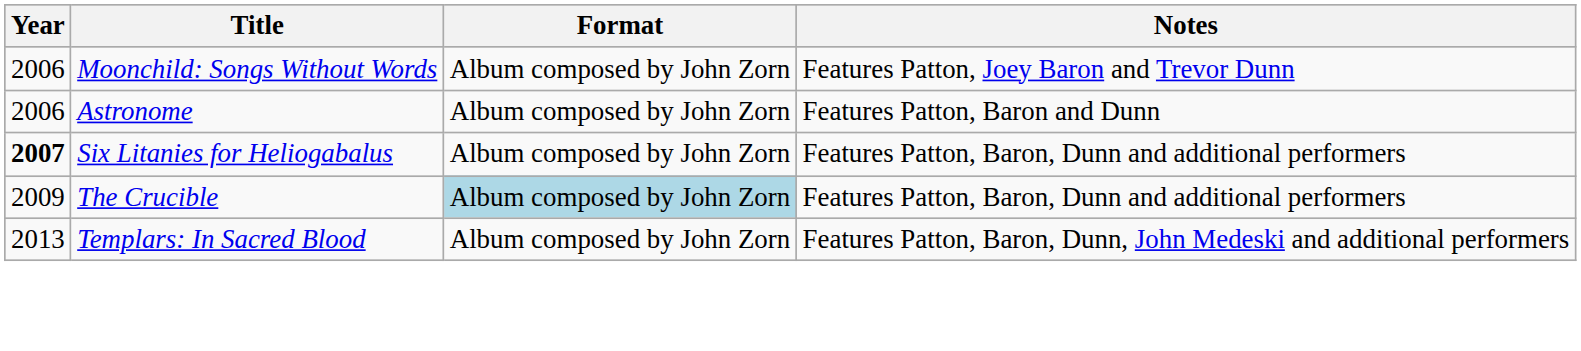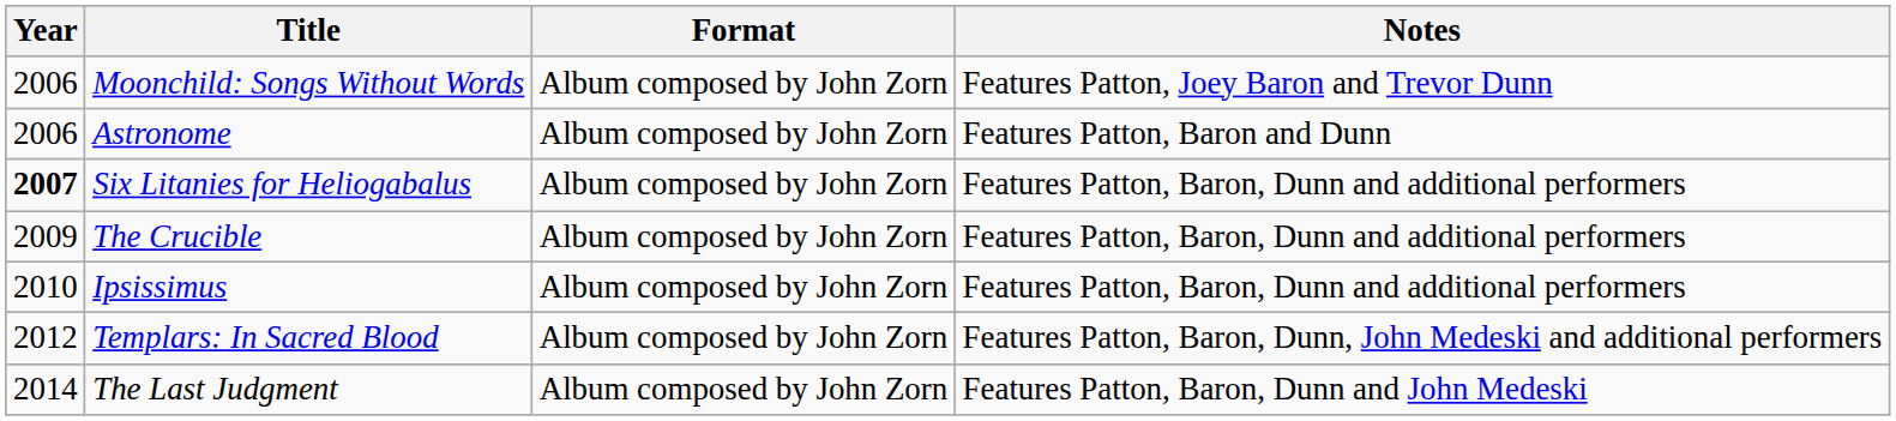 <table class="wikitable">
 <tr>
 <th>Year</th>
 <th>Title</th>
 <th>Format</th>
 <th>Notes</th>
 </tr>
 <tr>
 <td>2006</td>
 <td><em><a href='#'>Moonchild: Songs Without Words</a></em></td>
 <td>Album composed by John Zorn</td>
 <td>Features Patton, <a href='#'>Joey Baron</a> and <a href='#'>Trevor Dunn</a></td>
 </tr>
 <tr>
 <td>2006</td>
 <td><em><a href='#'>Astronome</a></em></td>
 <td>Album composed by John Zorn</td>
 <td>Features Patton, Baron and Dunn</td>
 </tr>
 <tr>
 <td><strong>2007</strong></td>
 <td><em><a href='#'>Six Litanies for Heliogabalus</a></em></td>
 <td>Album composed by John Zorn</td>
 <td>Features Patton, Baron, Dunn and additional performers</td>
 </tr>
 <tr>
 <td>2009</td>
 <td><em><a href='#'>The Crucible</a></em></td>
-<td style="background: lightblue;">Album composed by John Zorn</td>
+<td>Album composed by John Zorn</td>
 <td>Features Patton, Baron, Dunn and additional performers</td>
 </tr>
 <tr>
-<td>2013</td>
+<td>2010</td>
+<td><em><a href='#'>Ipsissimus</a></em></td>
+<td>Album composed by John Zorn</td>
+<td>Features Patton, Baron, Dunn and additional performers</td>
+</tr>
+<tr>
+<td>2012</td>
 <td><em><a href='#'>Templars: In Sacred Blood</a></em></td>
 <td>Album composed by John Zorn</td>
 <td>Features Patton, Baron, Dunn, <a href='#'>John Medeski</a> and additional performers</td>
 </tr>
+<tr>
+<td>2014</td>
+<td><em>The Last Judgment</em></td>
+<td>Album composed by John Zorn</td>
+<td>Features Patton, Baron, Dunn and <a href='#'>John Medeski</a></td>
+</tr>
 </table>
